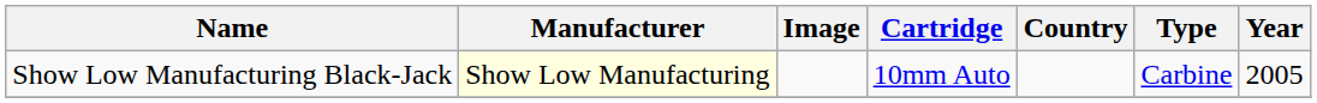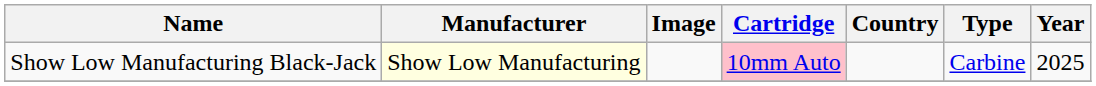 <table class="wikitable sortable">
 <tr>
 <th>Name</th>
 <th>Manufacturer</th>
 <th class="unsortable">Image</th>
 <th><a href='#'>Cartridge</a></th>
 <th>Country</th>
 <th>Type</th>
 <th>Year</th>
 </tr>
 <tr>
 <td>Show Low Manufacturing Black-Jack</td>
 <td style="background: lightyellow;">Show Low Manufacturing</td>
 <td></td>
-<td><a href='#'>10mm Auto</a></td>
+<td style="background: pink;"><a href='#'>10mm Auto</a></td>
 <td></td>
 <td><a href='#'>Carbine</a></td>
-<td>2005</td>
+<td>2025</td>
 </tr>
 <tr>
 </tr>
 </table>
